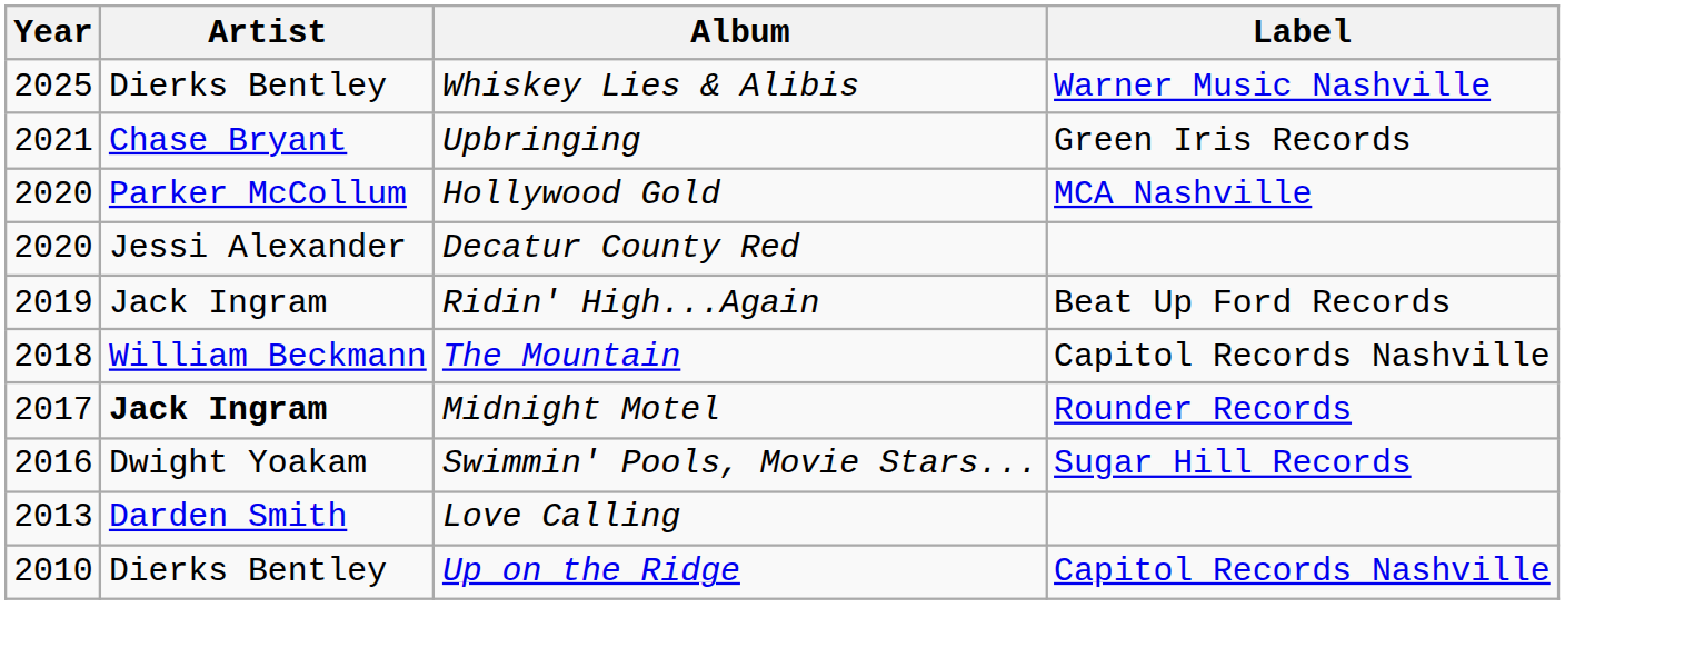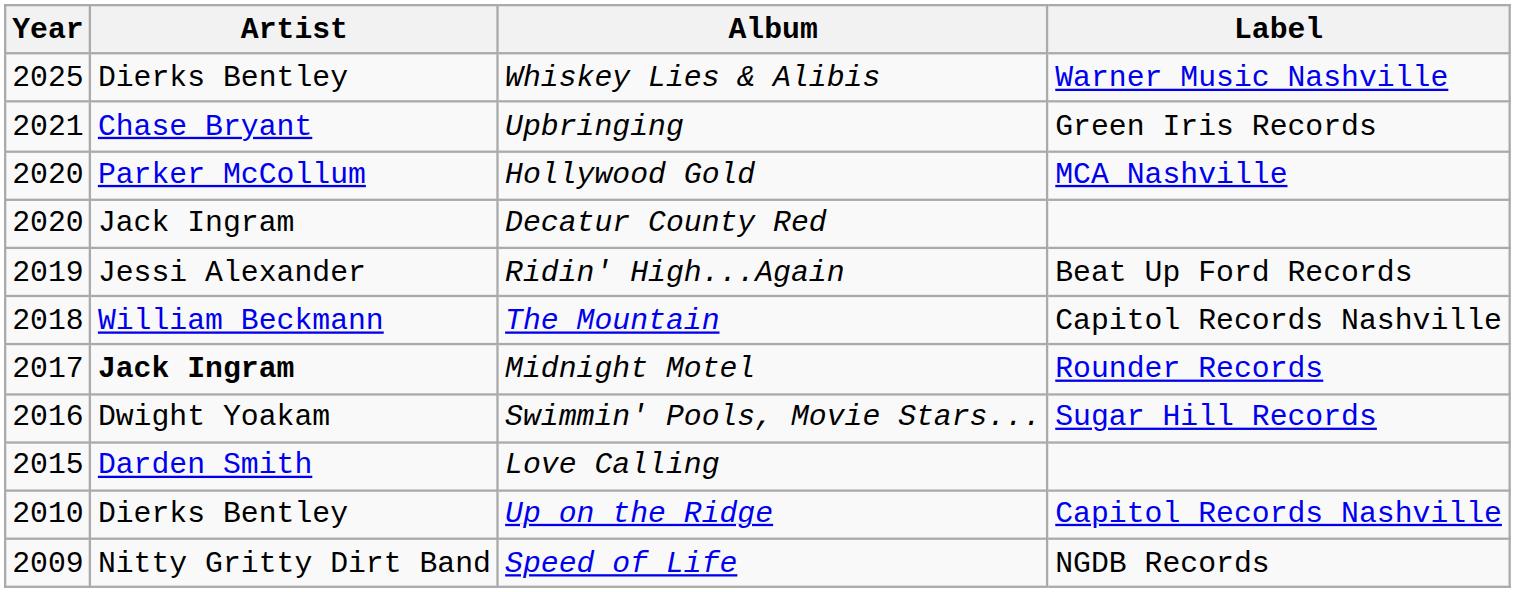 <table class="wikitable">
 <tr>
 <th>Year</th>
 <th>Artist</th>
 <th>Album</th>
 <th>Label</th>
 </tr>
 <tr>
 <td>2025</td>
 <td>Dierks Bentley</td>
 <td><em>Whiskey Lies & Alibis</em></td>
 <td><a href='#'>Warner Music Nashville</a></td>
 </tr>
 <tr>
 <td>2021</td>
 <td><a href='#'>Chase Bryant</a></td>
 <td><em>Upbringing</em></td>
 <td>Green Iris Records</td>
 </tr>
 <tr>
 <td>2020</td>
 <td><a href='#'>Parker McCollum</a></td>
 <td><em>Hollywood Gold</em></td>
 <td><a href='#'>MCA Nashville</a></td>
 </tr>
 <tr>
 <td>2020</td>
-<td>Jessi Alexander</td>
+<td>Jack Ingram</td>
 <td><em>Decatur County Red</em></td>
 <td></td>
 </tr>
 <tr>
 <td>2019</td>
-<td>Jack Ingram</td>
+<td>Jessi Alexander</td>
 <td><em>Ridin' High...Again</em></td>
 <td>Beat Up Ford Records</td>
 </tr>
 <tr>
 <td>2018</td>
 <td><a href='#'>William Beckmann</a></td>
 <td><em><a href='#'>The Mountain</a></em></td>
 <td>Capitol Records Nashville</td>
 </tr>
 <tr>
 <td>2017</td>
 <td><strong>Jack Ingram</strong></td>
 <td><em>Midnight Motel</em></td>
 <td><a href='#'>Rounder Records</a></td>
 </tr>
 <tr>
 <td>2016</td>
 <td>Dwight Yoakam</td>
 <td><em>Swimmin' Pools, Movie Stars...</em></td>
 <td><a href='#'>Sugar Hill Records</a></td>
 </tr>
 <tr>
-<td>2013</td>
+<td>2015</td>
 <td><a href='#'>Darden Smith</a></td>
 <td><em>Love Calling</em></td>
 <td></td>
 </tr>
 <tr>
 <td>2010</td>
 <td>Dierks Bentley</td>
 <td><em><a href='#'>Up on the Ridge</a></em></td>
 <td><a href='#'>Capitol Records Nashville</a></td>
 </tr>
+<tr>
+<td>2009</td>
+<td>Nitty Gritty Dirt Band</td>
+<td><em><a href='#'>Speed of Life</a></em></td>
+<td>NGDB Records</td>
+</tr>
 </table>
